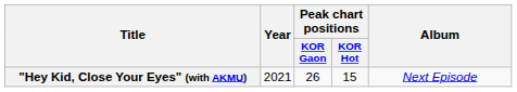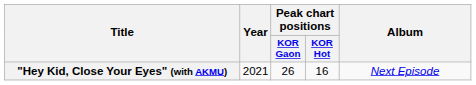 <table class="wikitable plainrowheaders" style="text-align:center;">
 <tr>
 <th scope="col" rowspan="2" style="width:20em;">Title</th>
 <th scope="col" rowspan="2" style="width:2em;">Year</th>
 <th scope="col" colspan="2" style="width:3em;">Peak chart positions</th>
 <th scope="col" rowspan="2" style="width:11em;">Album</th>
 </tr>
 <tr>
 <th style="width:3em;font-size:85%;"><a href='#'>KOR<br>Gaon</a><br></th>
 <th style="width:3em;font-size:85%;"><a href='#'>KOR<br>Hot</a><br></th>
 </tr>
 <tr>
 <th scope="row">"Hey Kid, Close Your Eyes"  <small>(with <a href='#'>AKMU</a>)</small></th>
 <td>2021</td>
 <td>26</td>
-<td>15</td>
+<td>16</td>
 <td><em><a href='#'>Next Episode</a></em></td>
 </tr>
 </table>
